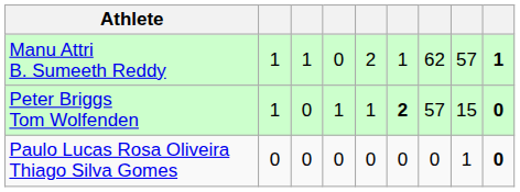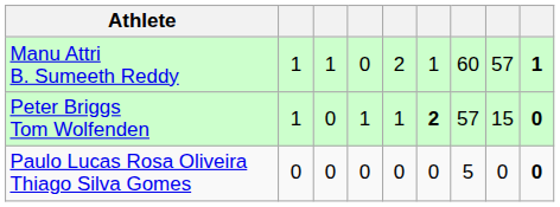 <table class=wikitable style="text-align:center">
 <tr>
 <th width=210>Athlete</th>
 <th width=20></th>
 <th width=20></th>
 <th width=20></th>
 <th width=20></th>
 <th width=20></th>
 <th width=20></th>
 <th width=20></th>
 <th width=20></th>
 </tr>
 <tr bgcolor=ccffcc>
 <td style="text-align:left"> <a href='#'>Manu Attri</a><br> <a href='#'>B. Sumeeth Reddy</a></td>
 <td>1</td>
 <td>1</td>
 <td>0</td>
 <td>2</td>
 <td>1</td>
-<td>62</td>
+<td>60</td>
 <td>57</td>
 <td><strong>1</strong></td>
 </tr>
 <tr bgcolor=ccffcc>
 <td style="text-align:left"> <a href='#'>Peter Briggs</a><br> <a href='#'>Tom Wolfenden</a></td>
 <td>1</td>
 <td>0</td>
 <td>1</td>
 <td>1</td>
 <td><strong>2</strong></td>
 <td>57</td>
 <td>15</td>
 <td><strong>0</strong></td>
 </tr>
 <tr>
 <td style="text-align:left"> <a href='#'>Paulo Lucas Rosa Oliveira</a><br> <a href='#'>Thiago Silva Gomes</a></td>
 <td>0</td>
 <td>0</td>
 <td>0</td>
 <td>0</td>
 <td>0</td>
+<td>5</td>
 <td>0</td>
-<td>1</td>
 <td><strong>0</strong></td>
 </tr>
 </table>
